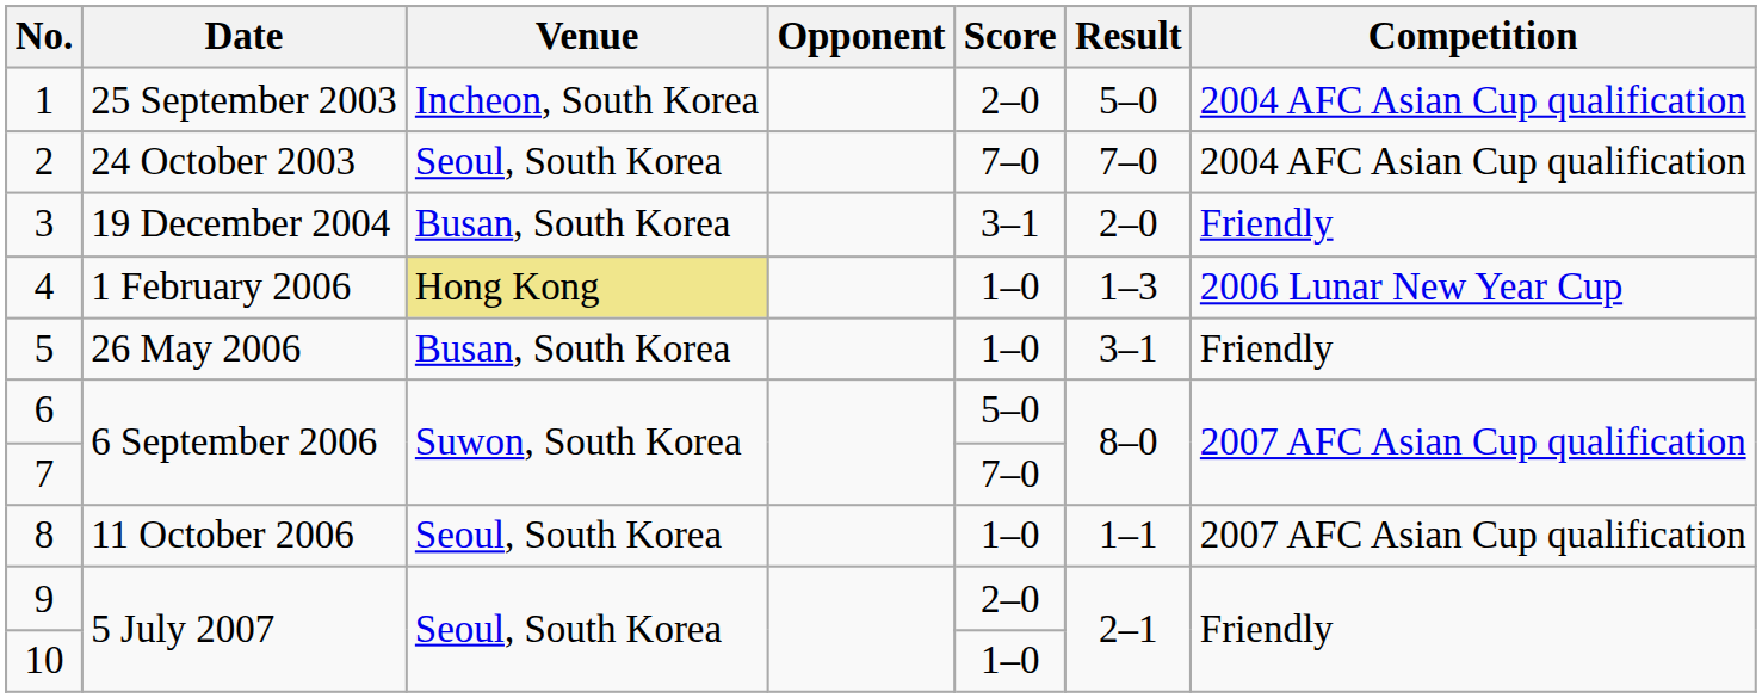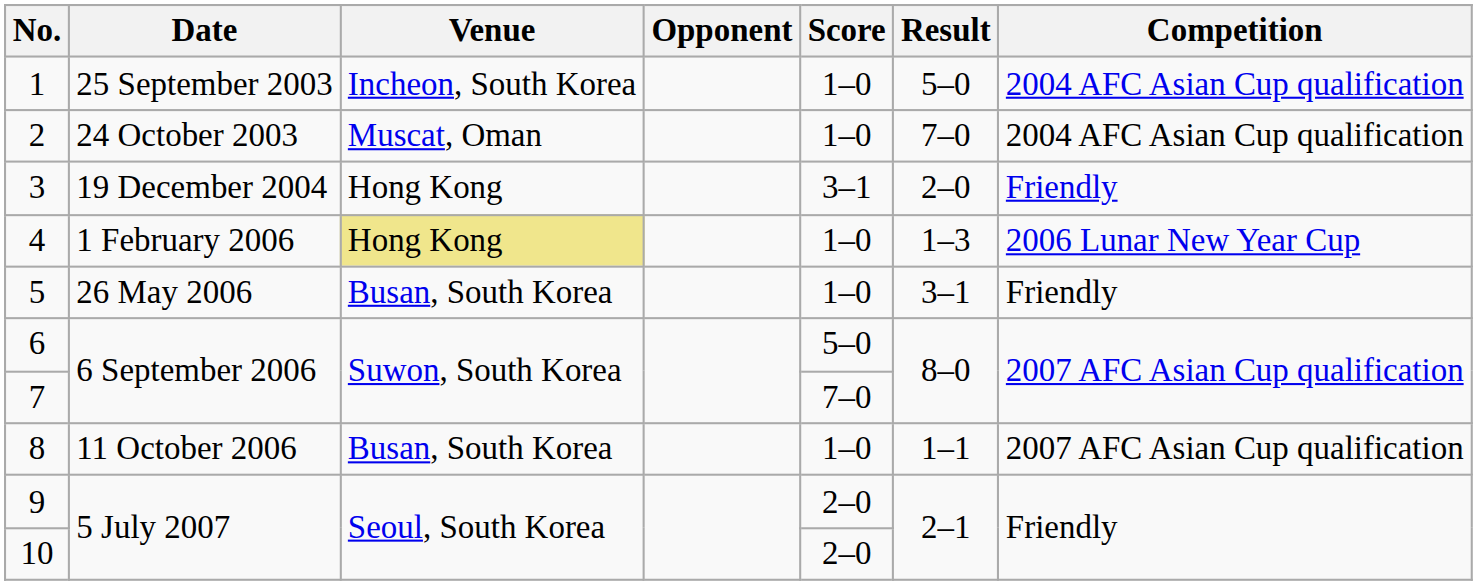 <table class="wikitable sortable">
 <tr>
 <th>No.</th>
 <th>Date</th>
 <th>Venue</th>
 <th>Opponent</th>
 <th>Score</th>
 <th>Result</th>
 <th>Competition</th>
 </tr>
 <tr>
 <td align="center">1</td>
 <td>25 September 2003</td>
 <td><a href='#'>Incheon</a>, South Korea</td>
 <td></td>
-<td align="center">2–0</td>
+<td align="center">1–0</td>
 <td align="center">5–0</td>
 <td><a href='#'>2004 AFC Asian Cup qualification</a></td>
 </tr>
 <tr>
 <td align="center">2</td>
 <td>24 October 2003</td>
-<td><a href='#'>Seoul</a>, South Korea</td>
+<td><a href='#'>Muscat</a>, Oman</td>
 <td></td>
-<td align="center">7–0</td>
+<td align="center">1–0</td>
 <td align="center">7–0</td>
 <td>2004 AFC Asian Cup qualification</td>
 </tr>
 <tr>
 <td align="center">3</td>
 <td>19 December 2004</td>
-<td><a href='#'>Busan</a>, South Korea</td>
+<td>Hong Kong</td>
 <td></td>
 <td align="center">3–1</td>
 <td align="center">2–0</td>
 <td><a href='#'>Friendly</a></td>
 </tr>
 <tr>
 <td align="center">4</td>
 <td>1 February 2006</td>
 <td style="background: khaki;">Hong Kong</td>
 <td></td>
 <td align="center">1–0</td>
 <td align="center">1–3</td>
 <td><a href='#'>2006 Lunar New Year Cup</a></td>
 </tr>
 <tr>
 <td align="center">5</td>
 <td>26 May 2006</td>
 <td><a href='#'>Busan</a>, South Korea</td>
 <td></td>
 <td align="center">1–0</td>
 <td align="center">3–1</td>
 <td>Friendly</td>
 </tr>
 <tr>
 <td align="center">6</td>
 <td rowspan="2">6 September 2006</td>
 <td rowspan="2"><a href='#'>Suwon</a>, South Korea</td>
 <td rowspan="2"></td>
 <td align="center">5–0</td>
 <td rowspan="2" align="center">8–0</td>
 <td rowspan="2"><a href='#'>2007 AFC Asian Cup qualification</a></td>
 </tr>
 <tr>
 <td align="center">7</td>
 <td align="center">7–0</td>
 </tr>
 <tr>
 <td align="center">8</td>
 <td>11 October 2006</td>
-<td><a href='#'>Seoul</a>, South Korea</td>
+<td><a href='#'>Busan</a>, South Korea</td>
 <td></td>
 <td align="center">1–0</td>
 <td align="center">1–1</td>
 <td>2007 AFC Asian Cup qualification</td>
 </tr>
 <tr>
 <td align="center">9</td>
 <td rowspan="2">5 July 2007</td>
 <td rowspan="2"><a href='#'>Seoul</a>, South Korea</td>
 <td rowspan="2"></td>
 <td align="center">2–0</td>
 <td rowspan="2" align="center">2–1</td>
 <td rowspan="2">Friendly</td>
 </tr>
 <tr>
 <td align="center">10</td>
-<td align="center">1–0</td>
+<td align="center">2–0</td>
 </tr>
 </table>
